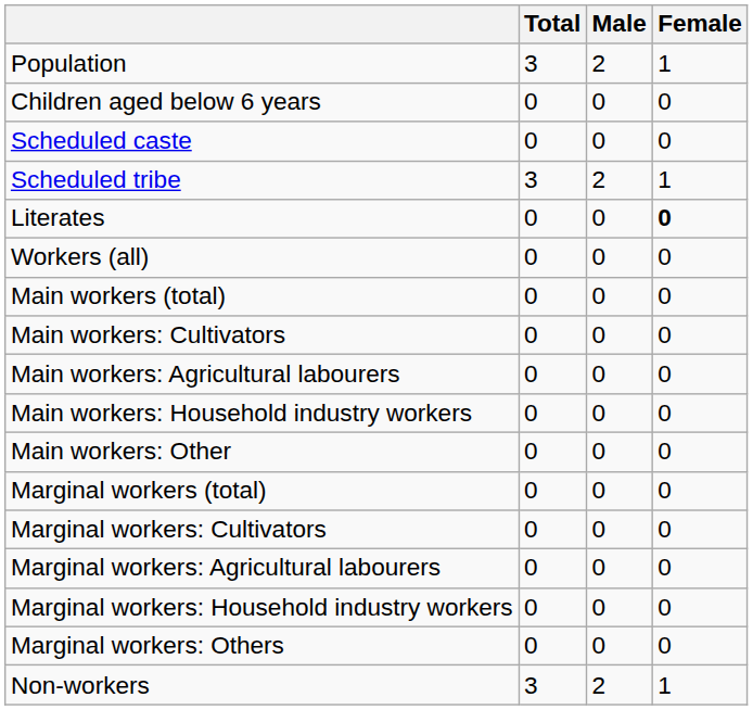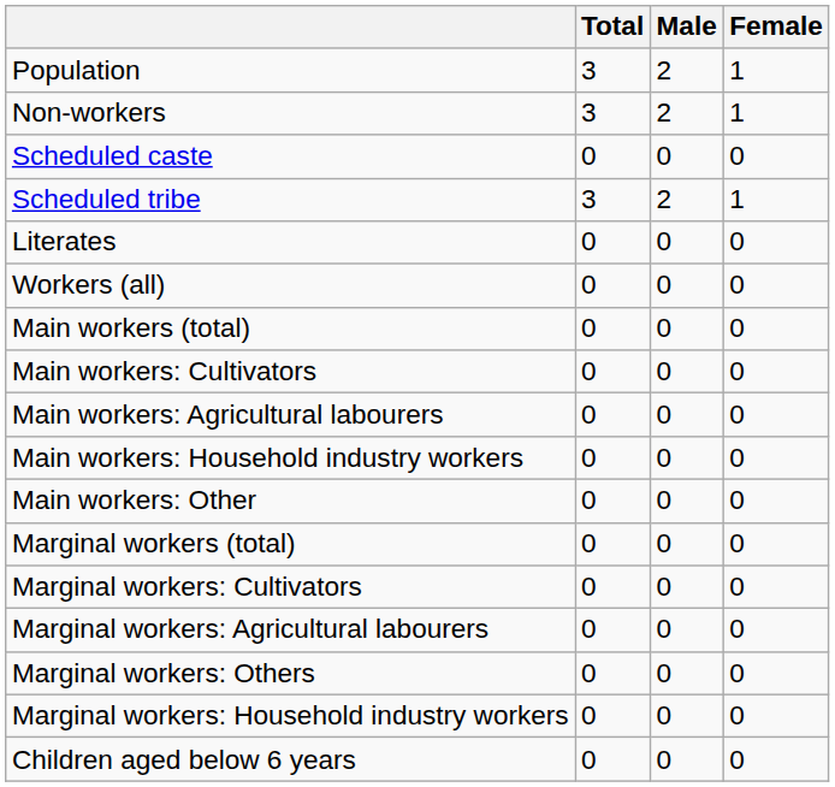 <table class="wikitable sortable">
 <tr>
 <th></th>
 <th>Total</th>
 <th>Male</th>
 <th>Female</th>
 </tr>
 <tr>
 <td>Population</td>
 <td>3</td>
 <td>2</td>
 <td>1</td>
 </tr>
 <tr>
-<td>Children aged below 6 years</td>
-<td>0</td>
-<td>0</td>
-<td>0</td>
+<td>Non-workers</td>
+<td>3</td>
+<td>2</td>
+<td>1</td>
 </tr>
 <tr>
 <td><a href='#'>Scheduled caste</a></td>
 <td>0</td>
 <td>0</td>
 <td>0</td>
 </tr>
 <tr>
 <td><a href='#'>Scheduled tribe</a></td>
 <td>3</td>
 <td>2</td>
 <td>1</td>
 </tr>
 <tr>
 <td>Literates</td>
 <td>0</td>
 <td>0</td>
-<td><strong>0</strong></td>
+<td>0</td>
 </tr>
 <tr>
 <td>Workers (all)</td>
 <td>0</td>
 <td>0</td>
 <td>0</td>
 </tr>
 <tr>
 <td>Main workers (total)</td>
 <td>0</td>
 <td>0</td>
 <td>0</td>
 </tr>
 <tr>
 <td>Main workers: Cultivators</td>
 <td>0</td>
 <td>0</td>
 <td>0</td>
 </tr>
 <tr>
 <td>Main workers: Agricultural labourers</td>
 <td>0</td>
 <td>0</td>
 <td>0</td>
 </tr>
 <tr>
 <td>Main workers: Household industry workers</td>
 <td>0</td>
 <td>0</td>
 <td>0</td>
 </tr>
 <tr>
 <td>Main workers: Other</td>
 <td>0</td>
 <td>0</td>
 <td>0</td>
 </tr>
 <tr>
 <td>Marginal workers (total)</td>
 <td>0</td>
 <td>0</td>
 <td>0</td>
 </tr>
 <tr>
 <td>Marginal workers: Cultivators</td>
 <td>0</td>
 <td>0</td>
 <td>0</td>
 </tr>
 <tr>
 <td>Marginal workers: Agricultural labourers</td>
 <td>0</td>
 <td>0</td>
 <td>0</td>
 </tr>
 <tr>
+<td>Marginal workers: Others</td>
+<td>0</td>
+<td>0</td>
+<td>0</td>
+</tr>
+<tr>
 <td>Marginal workers: Household industry workers</td>
 <td>0</td>
 <td>0</td>
 <td>0</td>
 </tr>
 <tr>
-<td>Marginal workers: Others</td>
+<td>Children aged below 6 years</td>
 <td>0</td>
 <td>0</td>
 <td>0</td>
 </tr>
-<tr>
-<td>Non-workers</td>
-<td>3</td>
-<td>2</td>
-<td>1</td>
-</tr>
 </table>
